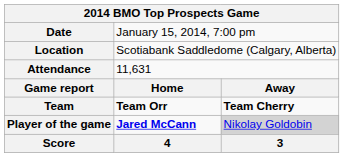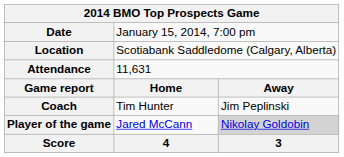 <table class="wikitable">
 <tr>
 <th colspan="3">2014 BMO Top Prospects Game</th>
 </tr>
 <tr>
 <th>Date</th>
 <td colspan="2">January 15, 2014, 7:00 pm</td>
 </tr>
 <tr>
 <th>Location</th>
 <td colspan="2">Scotiabank Saddledome (Calgary, Alberta)</td>
 </tr>
 <tr>
 <th>Attendance</th>
 <td colspan="2">11,631</td>
 </tr>
 <tr>
 <th>Game report</th>
 <th>Home</th>
 <th>Away</th>
 </tr>
 <tr>
-<th>Team</th>
-<td><strong>Team Orr</strong></td>
-<td><strong>Team Cherry</strong></td>
+<th>Coach</th>
+<td>Tim Hunter</td>
+<td>Jim Peplinski</td>
 </tr>
 <tr>
 <th>Player of the game</th>
-<td><strong><a href='#'>Jared McCann</a></strong></td>
+<td><a href='#'>Jared McCann</a></td>
 <td style="background: lightgrey;"><a href='#'>Nikolay Goldobin</a></td>
 </tr>
 <tr>
 <th>Score</th>
 <th>4</th>
 <th>3</th>
 </tr>
 </table>
